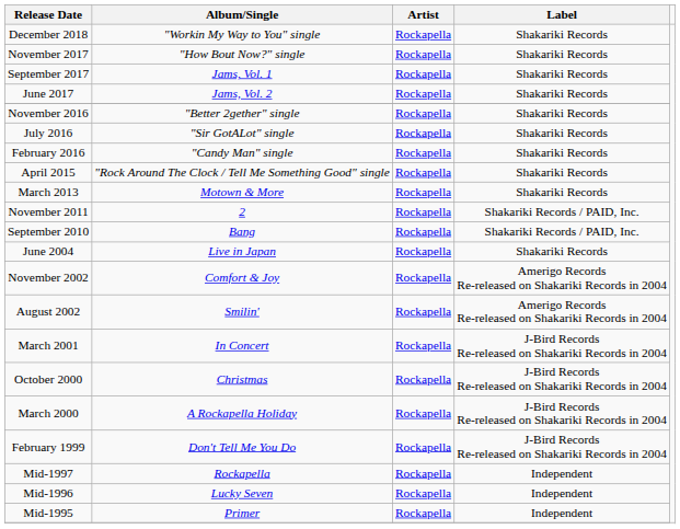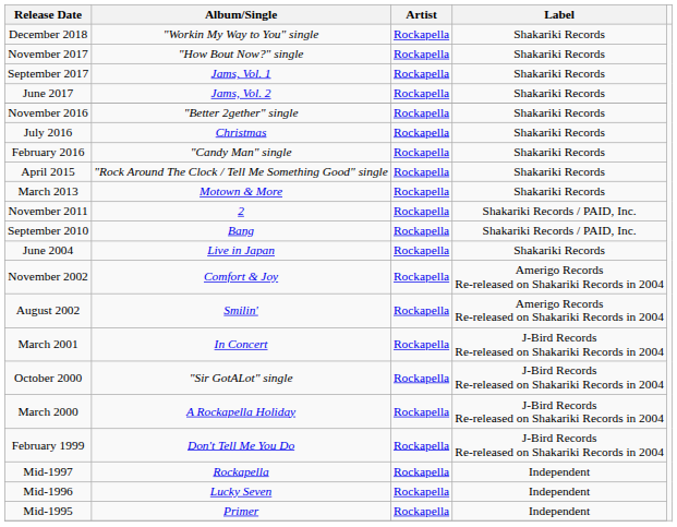 <table class="wikitable">
 <tr>
 <th align="left" valign="top"><strong>Release Date</strong></th>
 <th align="left" valign="top"><strong>Album/Single</strong></th>
 <th align="left" valign="top"><strong>Artist</strong></th>
 <th align="left" valign="top"><strong>Label</strong></th>
 <td></td>
 </tr>
 <tr>
 <td align="center" valign="middle">December 2018</td>
 <td align="center" valign="middle"><em>"Workin My Way to You" single</em></td>
 <td align="center" valign="middle"><a href='#'>Rockapella</a></td>
 <td align="center" valign="middle">Shakariki Records</td>
 </tr>
 <tr>
 <td align="center" valign="middle">November 2017</td>
 <td align="center" valign="middle"><em>"How Bout Now?" single</em></td>
 <td align="center" valign="middle"><a href='#'>Rockapella</a></td>
 <td align="center" valign="middle">Shakariki Records</td>
 </tr>
 <tr>
 <td align="center" valign="middle">September 2017</td>
 <td align="center" valign="middle"><em><a href='#'>Jams, Vol. 1</a></em></td>
 <td align="center" valign="middle"><a href='#'>Rockapella</a></td>
 <td align="center" valign="middle">Shakariki Records</td>
 </tr>
 <tr>
 <td align="center" valign="middle">June 2017</td>
 <td align="center" valign="middle"><em><a href='#'>Jams, Vol. 2</a></em></td>
 <td align="center" valign="middle"><a href='#'>Rockapella</a></td>
 <td align="center" valign="middle">Shakariki Records</td>
 </tr>
 <tr>
 </tr>
 <tr>
 <td align="center" valign="middle">November 2016</td>
 <td align="center" valign="middle"><em>"Better 2gether" single</em></td>
 <td align="center" valign="middle"><a href='#'>Rockapella</a></td>
 <td align="center" valign="middle">Shakariki Records</td>
 </tr>
 <tr>
 <td align="center" valign="middle">July 2016</td>
-<td align="center" valign="middle"><em>"Sir GotALot" single</em></td>
+<td align="center" valign="middle"><em><a href='#'>Christmas</a></em></td>
 <td align="center" valign="middle"><a href='#'>Rockapella</a></td>
 <td align="center" valign="middle">Shakariki Records</td>
 </tr>
 <tr>
 <td align="center" valign="middle">February 2016</td>
 <td align="center" valign="middle"><em>"Candy Man" single</em></td>
 <td align="center" valign="middle"><a href='#'>Rockapella</a></td>
 <td align="center" valign="middle">Shakariki Records</td>
 </tr>
 <tr>
 <td align="center" valign="middle">April 2015</td>
 <td align="center" valign="middle"><em>"Rock Around The Clock / Tell Me Something Good" single</em></td>
 <td align="center" valign="middle"><a href='#'>Rockapella</a></td>
 <td align="center" valign="middle">Shakariki Records</td>
 </tr>
 <tr>
 <td align="center" valign="middle">March 2013</td>
 <td align="center" valign="middle"><em><a href='#'>Motown & More</a></em></td>
 <td align="center" valign="middle"><a href='#'>Rockapella</a></td>
 <td align="center" valign="middle">Shakariki Records</td>
 </tr>
 <tr>
 <td align="center" valign="middle">November 2011</td>
 <td align="center" valign="middle"><em><a href='#'>2</a></em></td>
 <td align="center" valign="middle"><a href='#'>Rockapella</a></td>
 <td align="center" valign="middle">Shakariki Records / PAID, Inc.</td>
 </tr>
 <tr>
 <td align="center" valign="middle">September 2010</td>
 <td align="center" valign="middle"><em><a href='#'>Bang</a></em></td>
 <td align="center" valign="middle"><a href='#'>Rockapella</a></td>
 <td align="center" valign="middle">Shakariki Records / PAID, Inc.</td>
 </tr>
 <tr>
 <td align="center" valign="middle">June 2004</td>
 <td align="center" valign="middle"><em><a href='#'>Live in Japan</a></em></td>
 <td align="center" valign="middle"><a href='#'>Rockapella</a></td>
 <td align="center" valign="middle">Shakariki Records</td>
 </tr>
 <tr>
 <td align="center" valign="middle">November 2002</td>
 <td align="center" valign="middle"><em><a href='#'>Comfort & Joy</a></em></td>
 <td align="center" valign="middle"><a href='#'>Rockapella</a></td>
 <td align="center" valign="middle">Amerigo Records<br>Re-released on Shakariki Records in 2004</td>
 </tr>
 <tr>
 <td align="center" valign="middle">August 2002</td>
 <td align="center" valign="middle"><em><a href='#'>Smilin'</a></em></td>
 <td align="center" valign="middle"><a href='#'>Rockapella</a></td>
 <td align="center" valign="middle">Amerigo Records<br>Re-released on Shakariki Records in 2004</td>
 </tr>
 <tr>
 <td align="center" valign="middle">March 2001</td>
 <td align="center" valign="middle"><em><a href='#'>In Concert</a></em></td>
 <td align="center" valign="middle"><a href='#'>Rockapella</a></td>
 <td align="center" valign="middle">J-Bird Records<br>Re-released on Shakariki Records in 2004</td>
 </tr>
 <tr>
 <td align="center" valign="middle">October 2000</td>
-<td align="center" valign="middle"><em><a href='#'>Christmas</a></em></td>
+<td align="center" valign="middle"><em>"Sir GotALot" single</em></td>
 <td align="center" valign="middle"><a href='#'>Rockapella</a></td>
 <td align="center" valign="middle">J-Bird Records<br>Re-released on Shakariki Records in 2004</td>
 </tr>
 <tr>
 <td align="center" valign="middle">March 2000</td>
 <td align="center" valign="middle"><em><a href='#'>A Rockapella Holiday</a></em></td>
 <td align="center" valign="middle"><a href='#'>Rockapella</a></td>
 <td align="center" valign="middle">J-Bird Records<br>Re-released on Shakariki Records in 2004</td>
 </tr>
 <tr>
 <td align="center" valign="middle">February 1999</td>
 <td align="center" valign="middle"><em><a href='#'>Don't Tell Me You Do</a></em></td>
 <td align="center" valign="middle"><a href='#'>Rockapella</a></td>
 <td align="center" valign="middle">J-Bird Records<br>Re-released on Shakariki Records in 2004</td>
 </tr>
 <tr>
 <td align="center" valign="middle">Mid-1997</td>
 <td align="center" valign="middle"><em><a href='#'>Rockapella</a></em></td>
 <td align="center" valign="middle"><a href='#'>Rockapella</a></td>
 <td align="center" valign="middle">Independent</td>
 </tr>
 <tr>
 <td align="center" valign="middle">Mid-1996</td>
 <td align="center" valign="middle"><em><a href='#'>Lucky Seven</a></em></td>
 <td align="center" valign="middle"><a href='#'>Rockapella</a></td>
 <td align="center" valign="middle">Independent</td>
 </tr>
 <tr>
 <td align="center" valign="middle">Mid-1995</td>
 <td align="center" valign="middle"><em><a href='#'>Primer</a></em></td>
 <td align="center" valign="middle"><a href='#'>Rockapella</a></td>
 <td align="center" valign="middle">Independent</td>
 </tr>
 <tr>
 </tr>
 </table>
